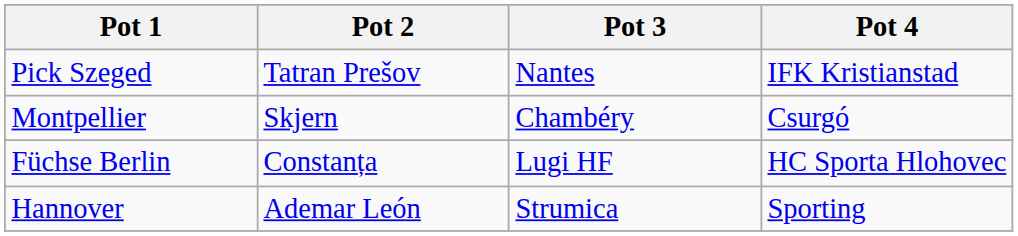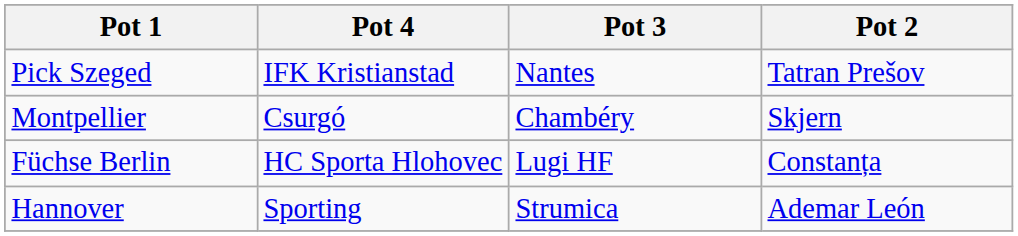 <table class="wikitable">
 <tr>
 <th width=25%>Pot 1</th>
+<th width=25%>Pot 4</th>
+<th width=25%>Pot 3</th>
 <th width=25%>Pot 2</th>
-<th width=25%>Pot 3</th>
-<th width=25%>Pot 4</th>
 </tr>
 <tr>
 <td> <a href='#'>Pick Szeged</a></td>
+<td> <a href='#'>IFK Kristianstad</a></td>
+<td> <a href='#'>Nantes</a></td>
 <td> <a href='#'>Tatran Prešov</a></td>
-<td> <a href='#'>Nantes</a></td>
-<td> <a href='#'>IFK Kristianstad</a></td>
 </tr>
 <tr>
 <td> <a href='#'>Montpellier</a></td>
+<td> <a href='#'>Csurgó</a></td>
+<td> <a href='#'>Chambéry</a></td>
 <td> <a href='#'>Skjern</a></td>
-<td> <a href='#'>Chambéry</a></td>
-<td> <a href='#'>Csurgó</a></td>
 </tr>
 <tr>
 <td> <a href='#'>Füchse Berlin</a></td>
+<td> <a href='#'>HC Sporta Hlohovec</a></td>
+<td> <a href='#'>Lugi HF</a></td>
 <td> <a href='#'>Constanța</a></td>
-<td> <a href='#'>Lugi HF</a></td>
-<td> <a href='#'>HC Sporta Hlohovec</a></td>
 </tr>
 <tr>
 <td> <a href='#'>Hannover</a></td>
+<td> <a href='#'>Sporting</a></td>
+<td> <a href='#'>Strumica</a></td>
 <td> <a href='#'>Ademar León</a></td>
-<td> <a href='#'>Strumica</a></td>
-<td> <a href='#'>Sporting</a></td>
 </tr>
 </table>
